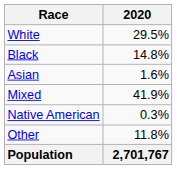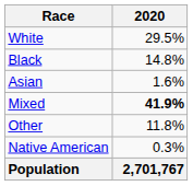 <table class="wikitable" style="font-size: 90%; text-align: right;">
 <tr>
 <th>Race</th>
 <th style="width: 5em;">2020</th>
 </tr>
 <tr>
 <td style="text-align:left"><a href='#'>White</a></td>
 <td>29.5%</td>
 </tr>
 <tr>
 <td style="text-align:left"><a href='#'>Black</a></td>
 <td>14.8%</td>
 </tr>
 <tr>
 <td style="text-align:left"><a href='#'>Asian</a></td>
 <td>1.6%</td>
 </tr>
 <tr>
 <td style="text-align:left"><a href='#'>Mixed</a></td>
-<td>41.9%</td>
+<td><strong>41.9%</strong></td>
+</tr>
+<tr>
+<td style="text-align:left"><a href='#'>Other</a></td>
+<td>11.8%</td>
 </tr>
 <tr>
 <td style="text-align:left"><a href='#'>Native American</a></td>
 <td>0.3%</td>
 </tr>
 <tr>
-<td style="text-align:left"><a href='#'>Other</a></td>
-<td>11.8%</td>
-</tr>
-<tr>
 <th style="text-align:left">Population</th>
 <th style="text-align:right">2,701,767</th>
 </tr>
 </table>
